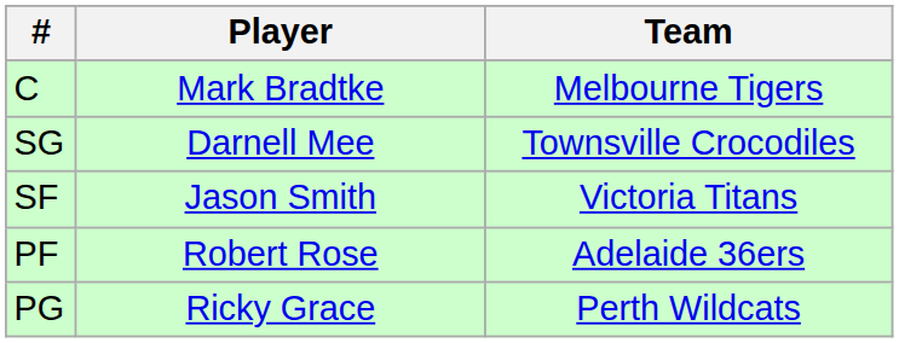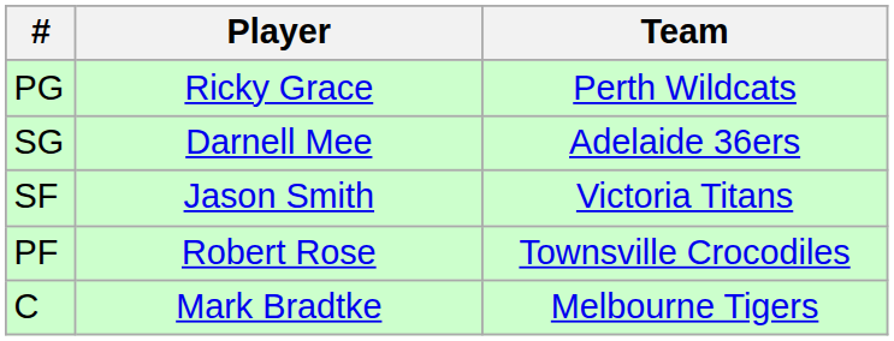 <table class="wikitable" style="text-align:center">
 <tr>
 <th width=25>#</th>
 <th width=180>Player</th>
 <th width=180>Team</th>
 </tr>
 <tr style="background:#cfc;">
-<td align=left>C</td>
-<td><a href='#'>Mark Bradtke</a></td>
-<td><a href='#'>Melbourne Tigers</a></td>
+<td align=left>PG</td>
+<td><a href='#'>Ricky Grace</a></td>
+<td><a href='#'>Perth Wildcats</a></td>
 </tr>
 <tr style="background:#cfc;">
 <td align=left>SG</td>
 <td><a href='#'>Darnell Mee</a></td>
-<td><a href='#'>Townsville Crocodiles</a></td>
+<td><a href='#'>Adelaide 36ers</a></td>
 </tr>
 <tr style="background:#cfc;">
 <td align=left>SF</td>
 <td><a href='#'>Jason Smith</a></td>
 <td><a href='#'>Victoria Titans</a></td>
 </tr>
 <tr style="background:#cfc;">
 <td align=left>PF</td>
 <td><a href='#'>Robert Rose</a></td>
-<td><a href='#'>Adelaide 36ers</a></td>
+<td><a href='#'>Townsville Crocodiles</a></td>
 </tr>
 <tr style="background:#cfc;">
-<td align=left>PG</td>
-<td><a href='#'>Ricky Grace</a></td>
-<td><a href='#'>Perth Wildcats</a></td>
+<td align=left>C</td>
+<td><a href='#'>Mark Bradtke</a></td>
+<td><a href='#'>Melbourne Tigers</a></td>
 </tr>
 </table>
